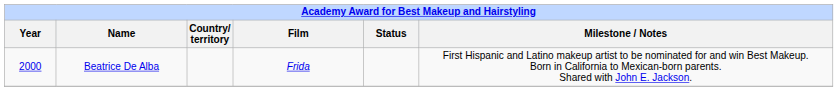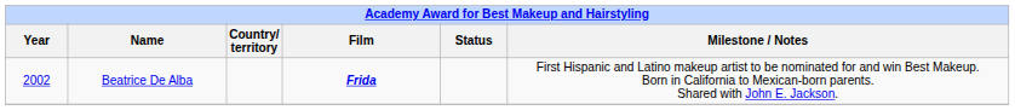 <table class="wikitable" style="text-align: center">
 <tr style="background:#bfd7ff;">
 <td colspan="6" style="text-align:center;"><strong><a href='#'>Academy Award for Best Makeup and Hairstyling</a></strong></td>
 </tr>
 <tr style="background:#ebf5ff;">
 <th style="width:075px;">Year</th>
 <th style="width:200px;">Name</th>
 <th style="width:50px;">Country/<br>territory</th>
 <th style="width:200px;">Film</th>
 <th style="width:080px;">Status</th>
 <th style="width:650px;">Milestone / Notes</th>
 </tr>
 <tr>
-<td><a href='#'>2000</a></td>
+<td><a href='#'>2002</a></td>
 <td><a href='#'>Beatrice De Alba</a></td>
 <td></td>
-<td><em><a href='#'>Frida</a></em></td>
+<td><strong><em><a href='#'>Frida</a></em></strong></td>
 <td></td>
 <td>First Hispanic and Latino makeup artist to be nominated for and win Best Makeup.<br>Born in California to Mexican-born parents.<br>Shared with <a href='#'>John E. Jackson</a>.</td>
 </tr>
 <tr>
 </tr>
 </table>
